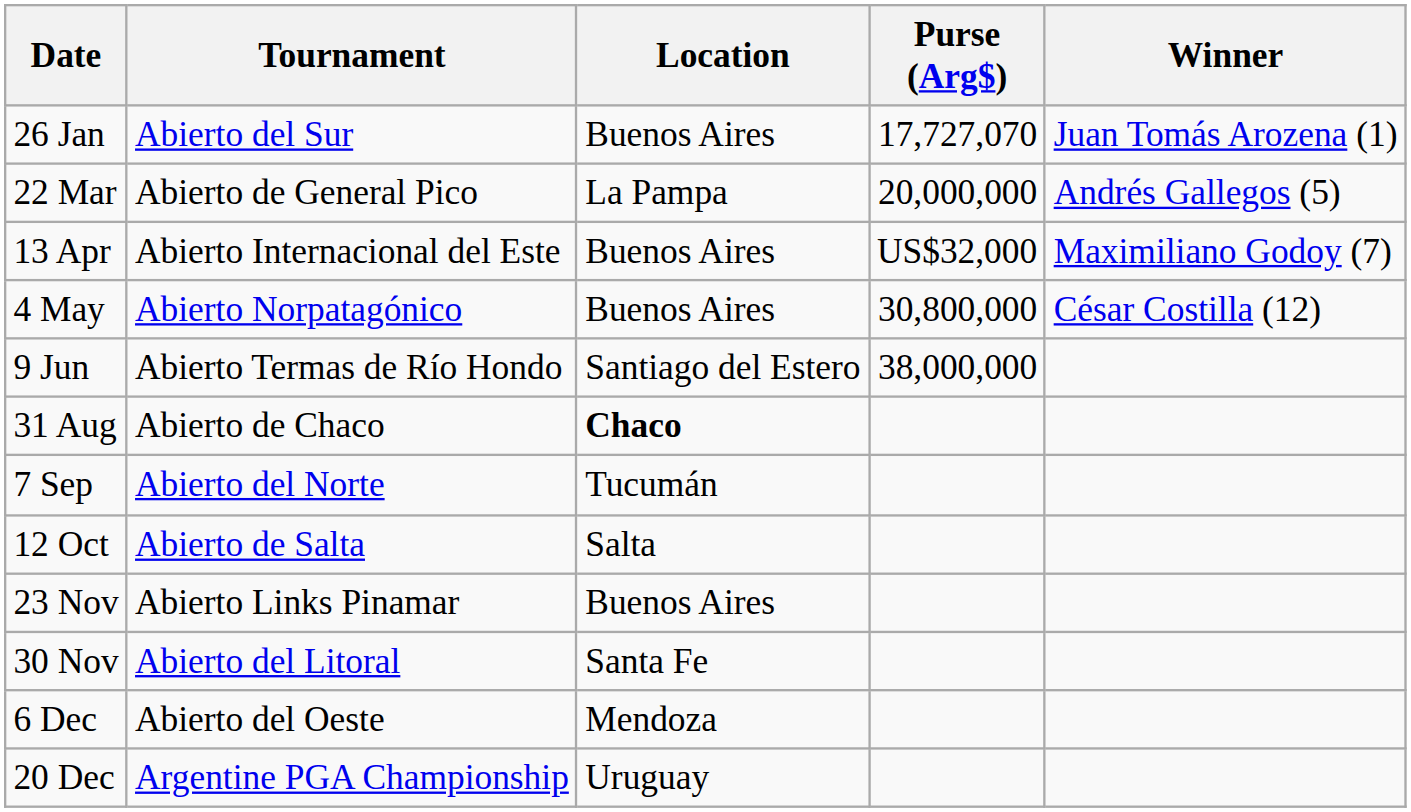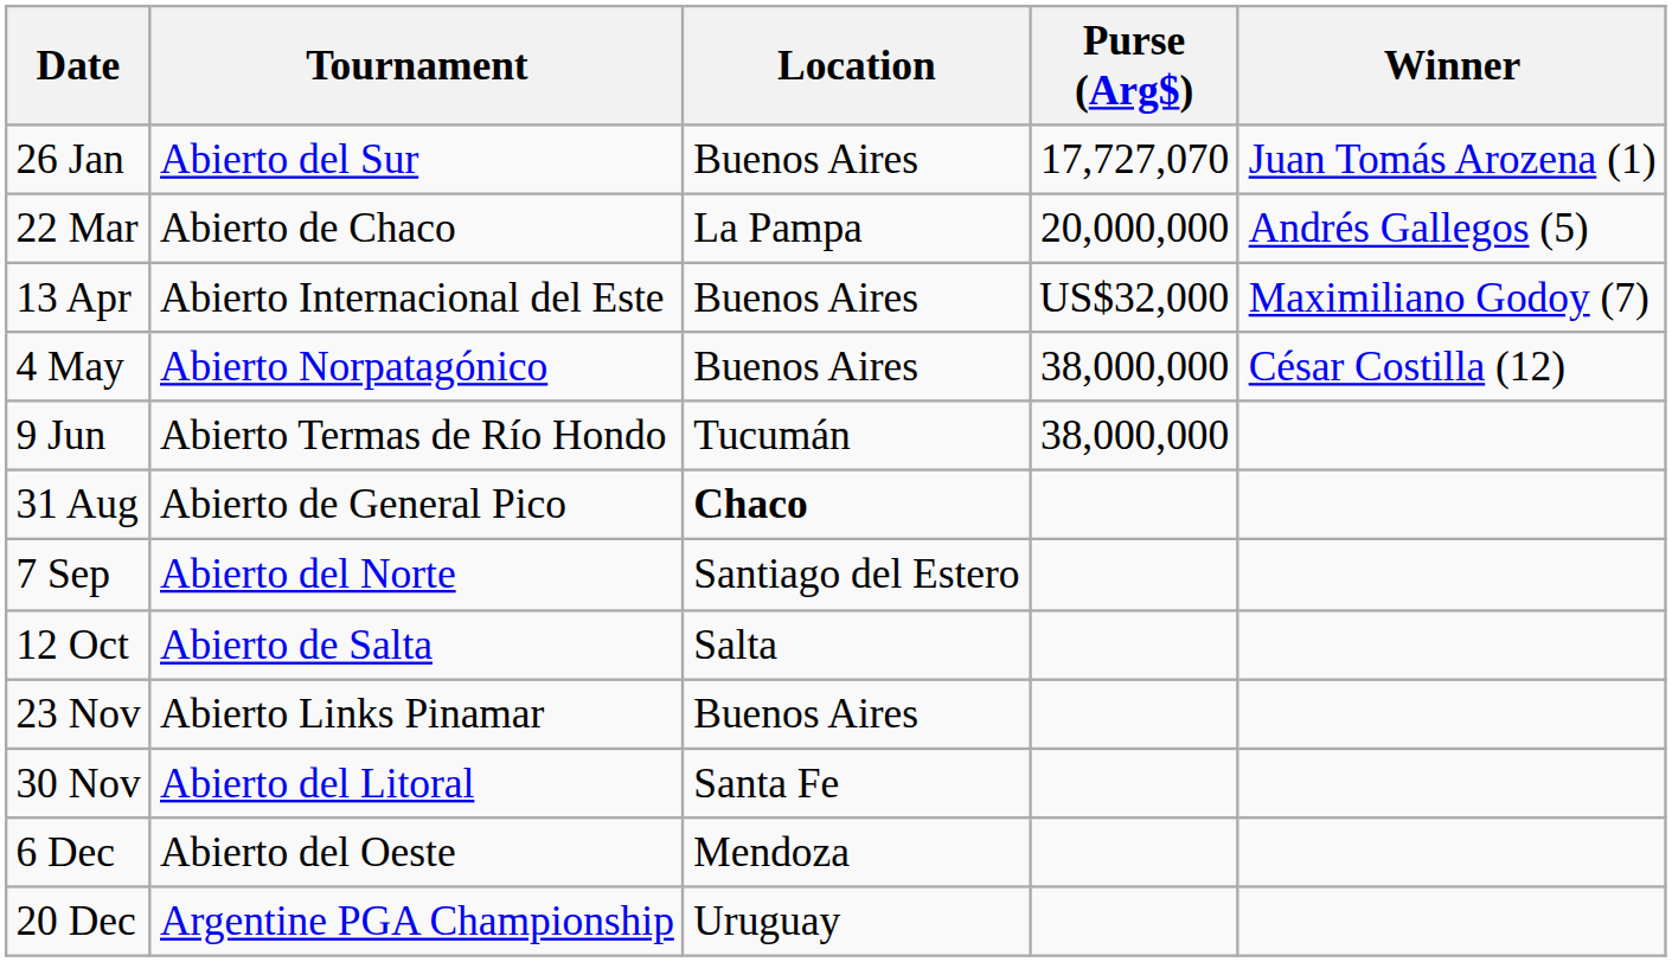 <table class="wikitable" style="font-size:95%">
 <tr>
 <th>Date</th>
 <th>Tournament</th>
 <th>Location</th>
 <th>Purse<br>(<a href='#'>Arg$</a>)</th>
 <th>Winner</th>
 </tr>
 <tr>
 <td>26 Jan</td>
 <td><a href='#'>Abierto del Sur</a></td>
 <td>Buenos Aires</td>
 <td align=right>17,727,070</td>
 <td> <a href='#'>Juan Tomás Arozena</a> (1)</td>
 </tr>
 <tr>
 <td>22 Mar</td>
-<td>Abierto de General Pico</td>
+<td>Abierto de Chaco</td>
 <td>La Pampa</td>
 <td align=right>20,000,000</td>
 <td> <a href='#'>Andrés Gallegos</a> (5)</td>
 </tr>
 <tr>
 <td>13 Apr</td>
 <td>Abierto Internacional del Este</td>
 <td>Buenos Aires</td>
 <td align=right>US$32,000</td>
 <td> <a href='#'>Maximiliano Godoy</a> (7)</td>
 </tr>
 <tr>
 <td>4 May</td>
 <td><a href='#'>Abierto Norpatagónico</a></td>
 <td>Buenos Aires</td>
-<td align=right>30,800,000</td>
+<td align=right>38,000,000</td>
 <td> <a href='#'>César Costilla</a> (12)</td>
 </tr>
 <tr>
 <td>9 Jun</td>
 <td>Abierto Termas de Río Hondo</td>
-<td>Santiago del Estero</td>
+<td>Tucumán</td>
 <td align=right>38,000,000</td>
 <td></td>
 </tr>
 <tr>
 <td>31 Aug</td>
-<td>Abierto de Chaco</td>
+<td>Abierto de General Pico</td>
 <td><strong>Chaco</strong></td>
 <td align=right></td>
 <td></td>
 </tr>
 <tr>
 <td>7 Sep</td>
 <td><a href='#'>Abierto del Norte</a></td>
-<td>Tucumán</td>
+<td>Santiago del Estero</td>
 <td align=right></td>
 <td></td>
 </tr>
 <tr>
 <td>12 Oct</td>
 <td><a href='#'>Abierto de Salta</a></td>
 <td>Salta</td>
 <td align=right></td>
 <td></td>
 </tr>
 <tr>
 <td>23 Nov</td>
 <td>Abierto Links Pinamar</td>
 <td>Buenos Aires</td>
 <td align=right></td>
 <td></td>
 </tr>
 <tr>
 <td>30 Nov</td>
 <td><a href='#'>Abierto del Litoral</a></td>
 <td>Santa Fe</td>
 <td align=right></td>
 <td></td>
 </tr>
 <tr>
 <td>6 Dec</td>
 <td>Abierto del Oeste</td>
 <td>Mendoza</td>
 <td align=right></td>
 <td></td>
 </tr>
 <tr>
 <td>20 Dec</td>
 <td><a href='#'>Argentine PGA Championship</a></td>
 <td>Uruguay</td>
 <td align=right></td>
 <td></td>
 </tr>
 </table>
